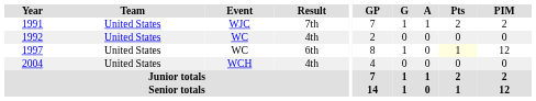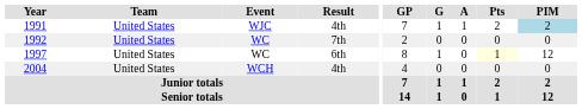 <table border="0" cellpadding="1" cellspacing="0" ID="Table3" style="text-align:center; width:50em">
 <tr ALIGN="center" bgcolor="#e0e0e0">
 <th>Year</th>
 <th>Team</th>
 <th>Event</th>
 <th>Result</th>
 <th rowspan="99" bgcolor="#ffffff"></th>
 <th>GP</th>
 <th>G</th>
 <th>A</th>
 <th>Pts</th>
 <th>PIM</th>
 </tr>
 <tr>
 <td><a href='#'>1991</a></td>
 <td><a href='#'>United States</a></td>
 <td><a href='#'>WJC</a></td>
-<td>7th</td>
+<td>4th</td>
 <td>7</td>
 <td>1</td>
 <td>1</td>
 <td>2</td>
-<td>2</td>
+<td style="background: lightblue;">2</td>
 </tr>
 <tr bgcolor="#f0f0f0">
 <td><a href='#'>1992</a></td>
 <td><a href='#'>United States</a></td>
 <td><a href='#'>WC</a></td>
-<td>4th</td>
+<td>7th</td>
 <td>2</td>
 <td>0</td>
 <td>0</td>
 <td>0</td>
 <td>0</td>
 </tr>
 <tr>
 <td><a href='#'>1997</a></td>
 <td>United States</td>
 <td>WC</td>
 <td>6th</td>
 <td>8</td>
 <td>1</td>
 <td>0</td>
 <td style="background: lightyellow;">1</td>
 <td>12</td>
 </tr>
 <tr bgcolor="#f0f0f0">
 <td><a href='#'>2004</a></td>
 <td>United States</td>
 <td><a href='#'>WCH</a></td>
 <td>4th</td>
 <td>4</td>
 <td>0</td>
 <td>0</td>
 <td>0</td>
 <td>0</td>
 </tr>
 <tr bgcolor="#e0e0e0">
 <th colspan="4">Junior totals</th>
 <th>7</th>
 <th>1</th>
 <th>1</th>
 <th>2</th>
 <th>2</th>
 </tr>
 <tr bgcolor="#e0e0e0">
 <th colspan="4">Senior totals</th>
 <th>14</th>
 <th>1</th>
 <th>0</th>
 <th>1</th>
 <th>12</th>
 </tr>
 </table>
